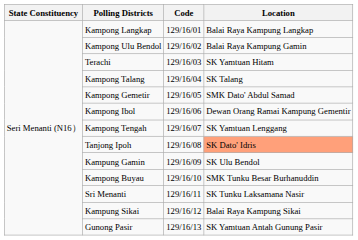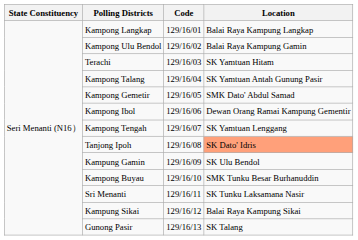 <table class="wikitable sortable mw-collapsible">
 <tr>
 <th><small>State Constituency</small></th>
 <th><small>Polling Districts</small></th>
 <th><small>Code</small></th>
 <th><small>Location</small></th>
 </tr>
 <tr>
 <td rowspan="13"><small>Seri Menanti (N16）</small></td>
 <td><small>Kampong Langkap</small></td>
 <td><small>129/16/01</small></td>
 <td><small>Balai Raya Kampung Langkap</small></td>
 </tr>
 <tr>
 <td><small>Kampong Ulu Bendol</small></td>
 <td><small>129/16/02</small></td>
 <td><small>Balai Raya Kampung Gamin</small></td>
 </tr>
 <tr>
 <td><small>Terachi</small></td>
 <td><small>129/16/03</small></td>
 <td><small>SK Yamtuan Hitam</small></td>
 </tr>
 <tr>
 <td><small>Kampong Talang</small></td>
 <td><small>129/16/04</small></td>
-<td><small>SK Talang</small></td>
+<td><small>SK Yamtuan Antah Gunung Pasir</small></td>
 </tr>
 <tr>
 <td><small>Kampong Gemetir</small></td>
 <td><small>129/16/05</small></td>
 <td><small>SMK Dato' Abdul Samad</small></td>
 </tr>
 <tr>
 <td><small>Kampong Ibol</small></td>
 <td><small>129/16/06</small></td>
 <td><small>Dewan Orang Ramai Kampung Gementir</small></td>
 </tr>
 <tr>
 <td><small>Kampong Tengah</small></td>
 <td><small>129/16/07</small></td>
 <td><small>SK Yamtuan Lenggang</small></td>
 </tr>
 <tr>
 <td><small>Tanjong Ipoh</small></td>
 <td><small>129/16/08</small></td>
 <td style="background: lightsalmon;"><small>SK Dato' Idris</small></td>
 </tr>
 <tr>
 <td><small>Kampung Gamin</small></td>
 <td><small>129/16/09</small></td>
 <td><small>SK Ulu Bendol</small></td>
 </tr>
 <tr>
 <td><small>Kampong Buyau</small></td>
 <td><small>129/16/10</small></td>
 <td><small>SMK Tunku Besar Burhanuddin</small></td>
 </tr>
 <tr>
 <td><small>Sri Menanti</small></td>
 <td><small>129/16/11</small></td>
 <td><small>SK Tunku Laksamana Nasir</small></td>
 </tr>
 <tr>
 <td><small>Kampung Sikai</small></td>
 <td><small>129/16/12</small></td>
 <td><small>Balai Raya Kampung Sikai</small></td>
 </tr>
 <tr>
 <td><small>Gunong Pasir</small></td>
 <td><small>129/16/13</small></td>
-<td><small>SK Yamtuan Antah Gunung Pasir</small></td>
+<td><small>SK Talang</small></td>
 </tr>
 </table>
